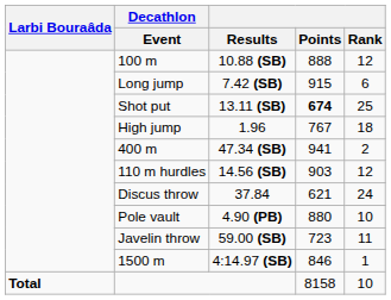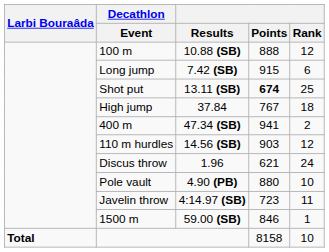 <table class=wikitable style="font-size:90%;">
 <tr>
 <th rowspan="2"><a href='#'>Larbi Bouraâda</a></th>
 <th><a href='#'>Decathlon</a></th>
 <th colspan="3"></th>
 </tr>
 <tr>
 <th>Event</th>
 <th>Results</th>
 <th>Points</th>
 <th>Rank</th>
 </tr>
 <tr>
 <td rowspan="10"></td>
 <td>100 m</td>
 <td align=center>10.88 <strong>(SB)</strong></td>
 <td align=center>888</td>
 <td align=center>12</td>
 </tr>
 <tr>
 <td>Long jump</td>
 <td align=center>7.42 <strong>(SB)</strong></td>
 <td align=center>915</td>
 <td align=center>6</td>
 </tr>
 <tr>
 <td>Shot put</td>
 <td align=center>13.11 <strong>(SB)</strong></td>
 <td align=center><strong>674</strong></td>
 <td align=center>25</td>
 </tr>
 <tr>
 <td>High jump</td>
-<td align=center>1.96</td>
+<td align=center>37.84</td>
 <td align=center>767</td>
 <td align=center>18</td>
 </tr>
 <tr>
 <td>400 m</td>
 <td align=center>47.34 <strong>(SB)</strong></td>
 <td align=center>941</td>
 <td align=center>2</td>
 </tr>
 <tr>
 <td>110 m hurdles</td>
 <td align=center>14.56 <strong>(SB)</strong></td>
 <td align=center>903</td>
 <td align=center>12</td>
 </tr>
 <tr>
 <td>Discus throw</td>
-<td align=center>37.84</td>
+<td align=center>1.96</td>
 <td align=center>621</td>
 <td align=center>24</td>
 </tr>
 <tr>
 <td>Pole vault</td>
 <td align=center>4.90 <strong>(PB)</strong></td>
 <td align=center>880</td>
 <td align=center>10</td>
 </tr>
 <tr>
 <td>Javelin throw</td>
-<td align=center>59.00 <strong>(SB)</strong></td>
+<td align=center>4:14.97 <strong>(SB)</strong></td>
 <td align=center>723</td>
 <td align=center>11</td>
 </tr>
 <tr>
 <td>1500 m</td>
-<td align=center>4:14.97 <strong>(SB)</strong></td>
+<td align=center>59.00 <strong>(SB)</strong></td>
 <td align=center>846</td>
 <td align=center>1</td>
 </tr>
 <tr>
 <td><strong>Total</strong></td>
 <td colspan="2"></td>
 <td align=center>8158</td>
 <td align=center>10</td>
 </tr>
 </table>
